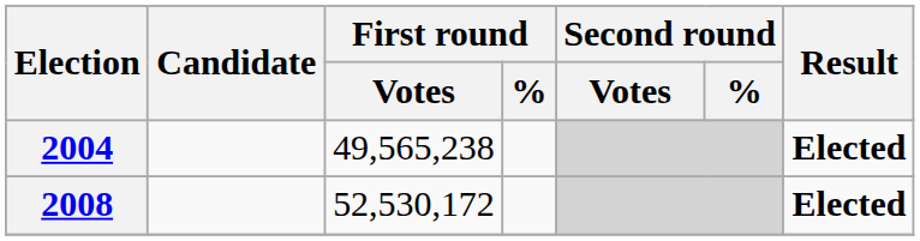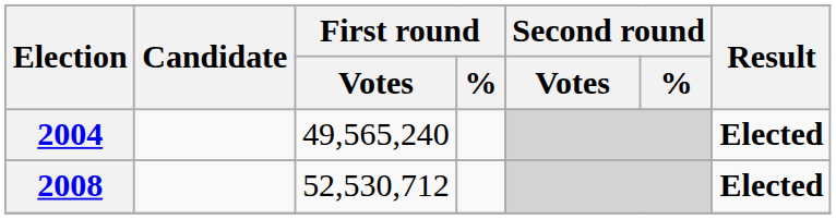 <table class=wikitable style=text-align:center>
 <tr>
 <th rowspan="2"><strong>Election</strong></th>
 <th rowspan="2">Candidate</th>
 <th colspan="2" scope="col">First round</th>
 <th colspan="2">Second round</th>
 <th rowspan="2">Result</th>
 </tr>
 <tr>
 <th><strong>Votes</strong></th>
 <th><strong>%</strong></th>
 <th><strong>Votes</strong></th>
 <th><strong>%</strong></th>
 </tr>
 <tr>
 <th><a href='#'>2004</a></th>
 <td></td>
-<td>49,565,238</td>
+<td>49,565,240</td>
 <td></td>
 <td bgcolor=lightgrey colspan=2></td>
 <td><strong>Elected</strong> </td>
 </tr>
 <tr>
 <th><a href='#'>2008</a></th>
 <td></td>
-<td>52,530,172</td>
+<td>52,530,712</td>
 <td></td>
 <td bgcolor=lightgrey colspan=2></td>
 <td><strong>Elected</strong> </td>
 </tr>
 <tr>
 </tr>
 </table>
